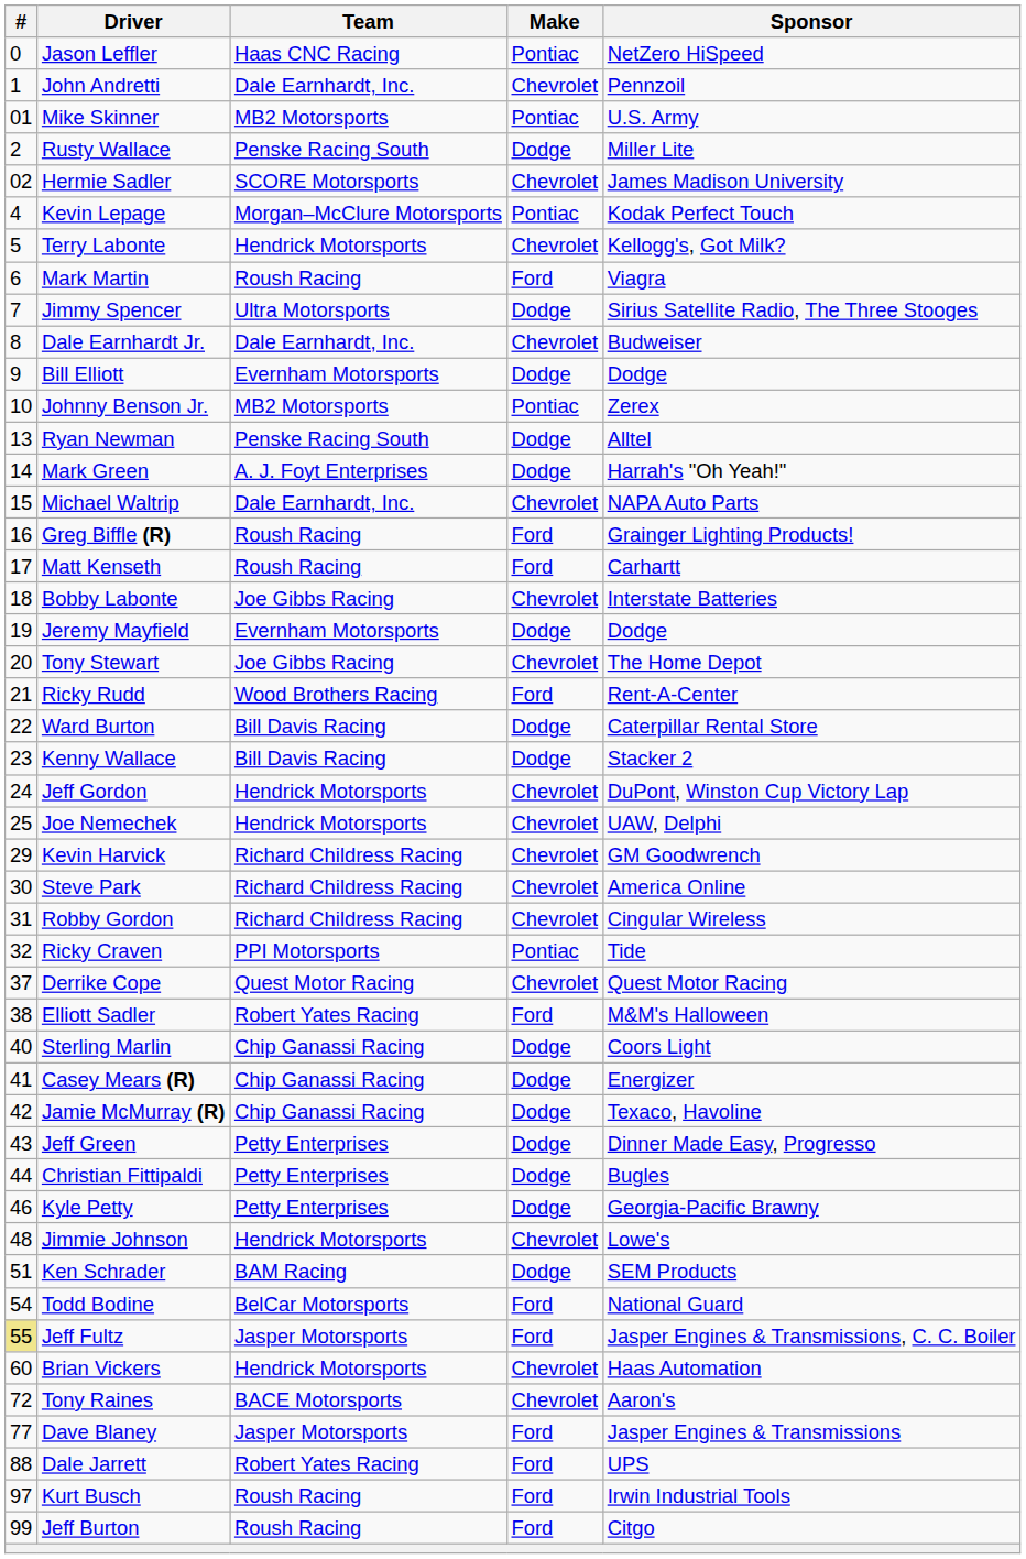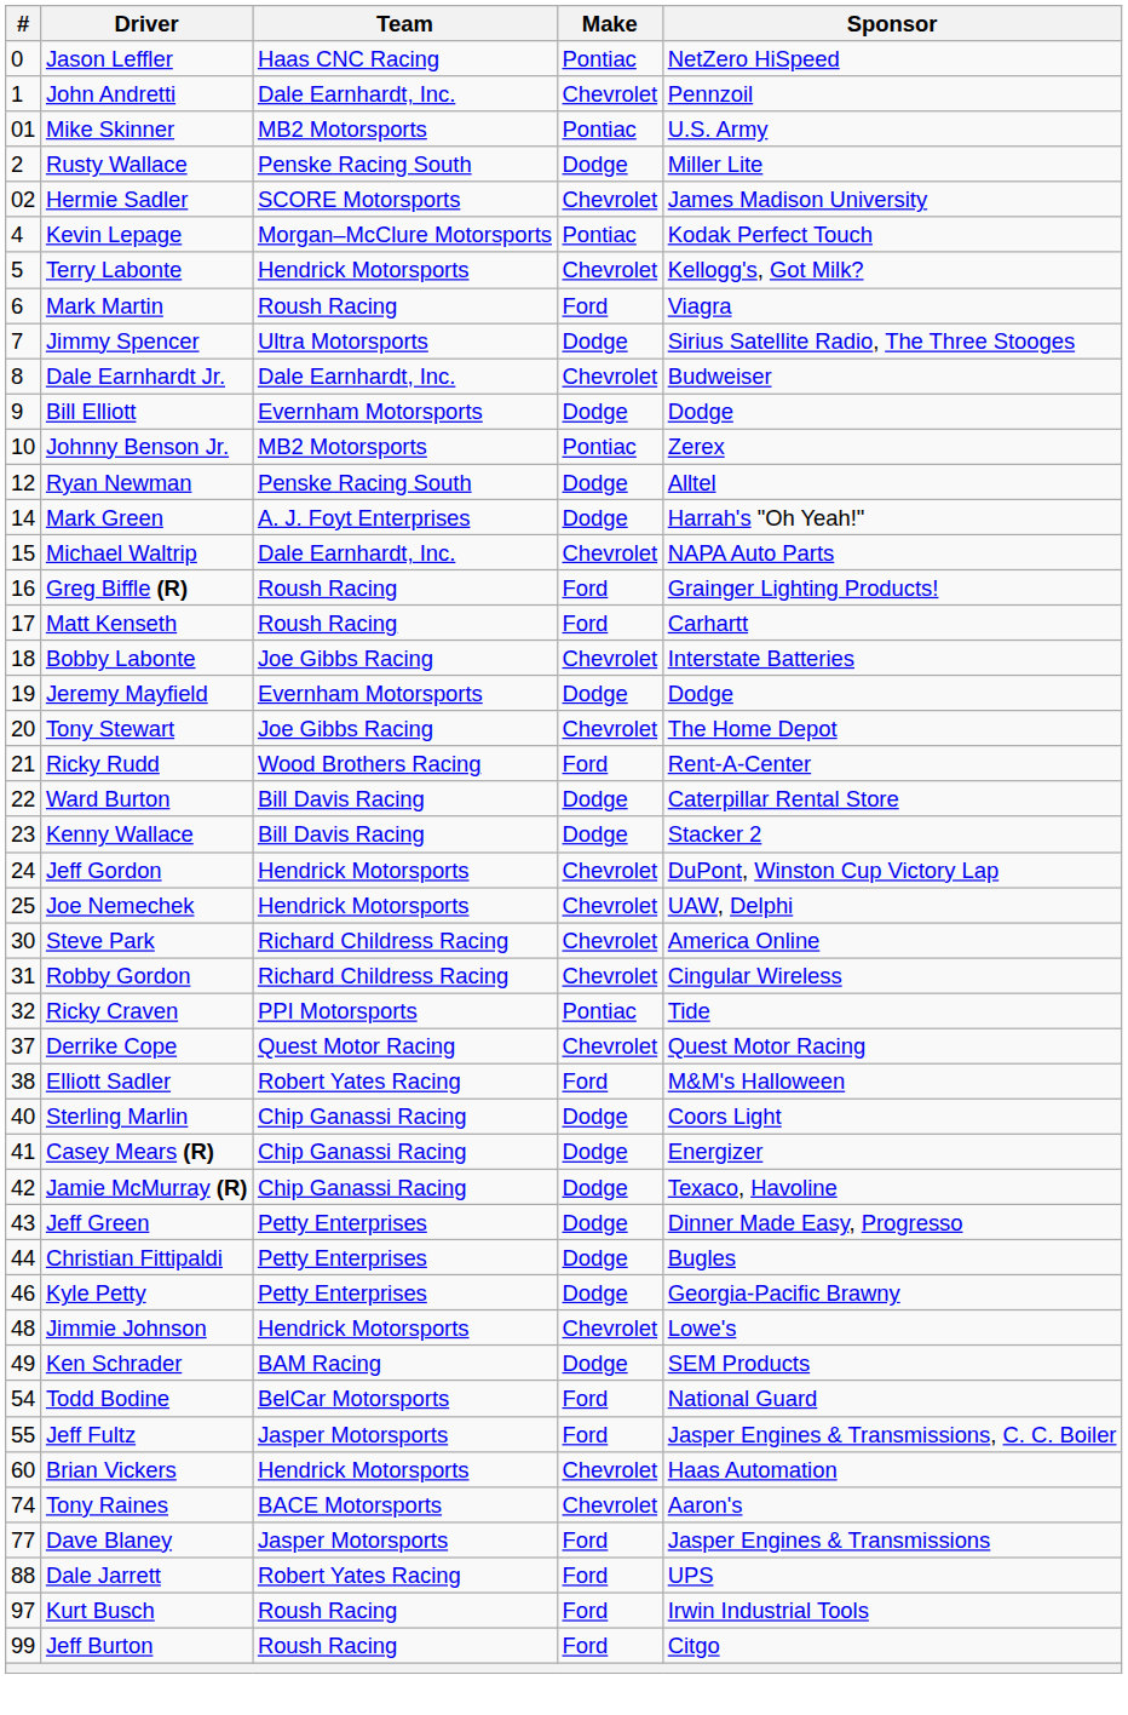 <table class="wikitable" style="font-size:95%">
 <tr>
 <th>#</th>
 <th>Driver</th>
 <th>Team</th>
 <th>Make</th>
 <th>Sponsor</th>
 </tr>
 <tr>
 <td>0</td>
 <td><a href='#'>Jason Leffler</a></td>
 <td><a href='#'>Haas CNC Racing</a></td>
 <td><a href='#'>Pontiac</a></td>
 <td><a href='#'>NetZero HiSpeed</a></td>
 </tr>
 <tr>
 <td>1</td>
 <td><a href='#'>John Andretti</a></td>
 <td><a href='#'>Dale Earnhardt, Inc.</a></td>
 <td><a href='#'>Chevrolet</a></td>
 <td><a href='#'>Pennzoil</a></td>
 </tr>
 <tr>
 <td>01</td>
 <td><a href='#'>Mike Skinner</a></td>
 <td><a href='#'>MB2 Motorsports</a></td>
 <td><a href='#'>Pontiac</a></td>
 <td><a href='#'>U.S. Army</a></td>
 </tr>
 <tr>
 <td>2</td>
 <td><a href='#'>Rusty Wallace</a></td>
 <td><a href='#'>Penske Racing South</a></td>
 <td><a href='#'>Dodge</a></td>
 <td><a href='#'>Miller Lite</a></td>
 </tr>
 <tr>
 <td>02</td>
 <td><a href='#'>Hermie Sadler</a></td>
 <td><a href='#'>SCORE Motorsports</a></td>
 <td><a href='#'>Chevrolet</a></td>
 <td><a href='#'>James Madison University</a></td>
 </tr>
 <tr>
 <td>4</td>
 <td><a href='#'>Kevin Lepage</a></td>
 <td><a href='#'>Morgan–McClure Motorsports</a></td>
 <td><a href='#'>Pontiac</a></td>
 <td><a href='#'>Kodak Perfect Touch</a></td>
 </tr>
 <tr>
 <td>5</td>
 <td><a href='#'>Terry Labonte</a></td>
 <td><a href='#'>Hendrick Motorsports</a></td>
 <td><a href='#'>Chevrolet</a></td>
 <td><a href='#'>Kellogg's</a>, <a href='#'>Got Milk?</a></td>
 </tr>
 <tr>
 <td>6</td>
 <td><a href='#'>Mark Martin</a></td>
 <td><a href='#'>Roush Racing</a></td>
 <td><a href='#'>Ford</a></td>
 <td><a href='#'>Viagra</a></td>
 </tr>
 <tr>
 <td>7</td>
 <td><a href='#'>Jimmy Spencer</a></td>
 <td><a href='#'>Ultra Motorsports</a></td>
 <td><a href='#'>Dodge</a></td>
 <td><a href='#'>Sirius Satellite Radio</a>, <a href='#'>The Three Stooges</a></td>
 </tr>
 <tr>
 <td>8</td>
 <td><a href='#'>Dale Earnhardt Jr.</a></td>
 <td><a href='#'>Dale Earnhardt, Inc.</a></td>
 <td><a href='#'>Chevrolet</a></td>
 <td><a href='#'>Budweiser</a></td>
 </tr>
 <tr>
 <td>9</td>
 <td><a href='#'>Bill Elliott</a></td>
 <td><a href='#'>Evernham Motorsports</a></td>
 <td><a href='#'>Dodge</a></td>
 <td><a href='#'>Dodge</a></td>
 </tr>
 <tr>
 <td>10</td>
 <td><a href='#'>Johnny Benson Jr.</a></td>
 <td><a href='#'>MB2 Motorsports</a></td>
 <td><a href='#'>Pontiac</a></td>
 <td><a href='#'>Zerex</a></td>
 </tr>
 <tr>
-<td>13</td>
+<td>12</td>
 <td><a href='#'>Ryan Newman</a></td>
 <td><a href='#'>Penske Racing South</a></td>
 <td><a href='#'>Dodge</a></td>
 <td><a href='#'>Alltel</a></td>
 </tr>
 <tr>
 <td>14</td>
 <td><a href='#'>Mark Green</a></td>
 <td><a href='#'>A. J. Foyt Enterprises</a></td>
 <td><a href='#'>Dodge</a></td>
 <td><a href='#'>Harrah's</a> "Oh Yeah!"</td>
 </tr>
 <tr>
 <td>15</td>
 <td><a href='#'>Michael Waltrip</a></td>
 <td><a href='#'>Dale Earnhardt, Inc.</a></td>
 <td><a href='#'>Chevrolet</a></td>
 <td><a href='#'>NAPA Auto Parts</a></td>
 </tr>
 <tr>
 <td>16</td>
 <td><a href='#'>Greg Biffle</a> <strong>(R)</strong></td>
 <td><a href='#'>Roush Racing</a></td>
 <td><a href='#'>Ford</a></td>
 <td><a href='#'>Grainger Lighting Products!</a></td>
 </tr>
 <tr>
 <td>17</td>
 <td><a href='#'>Matt Kenseth</a></td>
 <td><a href='#'>Roush Racing</a></td>
 <td><a href='#'>Ford</a></td>
 <td><a href='#'>Carhartt</a></td>
 </tr>
 <tr>
 <td>18</td>
 <td><a href='#'>Bobby Labonte</a></td>
 <td><a href='#'>Joe Gibbs Racing</a></td>
 <td><a href='#'>Chevrolet</a></td>
 <td><a href='#'>Interstate Batteries</a></td>
 </tr>
 <tr>
 <td>19</td>
 <td><a href='#'>Jeremy Mayfield</a></td>
 <td><a href='#'>Evernham Motorsports</a></td>
 <td><a href='#'>Dodge</a></td>
 <td><a href='#'>Dodge</a></td>
 </tr>
 <tr>
 <td>20</td>
 <td><a href='#'>Tony Stewart</a></td>
 <td><a href='#'>Joe Gibbs Racing</a></td>
 <td><a href='#'>Chevrolet</a></td>
 <td><a href='#'>The Home Depot</a></td>
 </tr>
 <tr>
 <td>21</td>
 <td><a href='#'>Ricky Rudd</a></td>
 <td><a href='#'>Wood Brothers Racing</a></td>
 <td><a href='#'>Ford</a></td>
 <td><a href='#'>Rent-A-Center</a></td>
 </tr>
 <tr>
 <td>22</td>
 <td><a href='#'>Ward Burton</a></td>
 <td><a href='#'>Bill Davis Racing</a></td>
 <td><a href='#'>Dodge</a></td>
 <td><a href='#'>Caterpillar Rental Store</a></td>
 </tr>
 <tr>
 <td>23</td>
 <td><a href='#'>Kenny Wallace</a></td>
 <td><a href='#'>Bill Davis Racing</a></td>
 <td><a href='#'>Dodge</a></td>
 <td><a href='#'>Stacker 2</a></td>
 </tr>
 <tr>
 <td>24</td>
 <td><a href='#'>Jeff Gordon</a></td>
 <td><a href='#'>Hendrick Motorsports</a></td>
 <td><a href='#'>Chevrolet</a></td>
 <td><a href='#'>DuPont</a>, <a href='#'>Winston Cup Victory Lap</a></td>
 </tr>
 <tr>
 <td>25</td>
 <td><a href='#'>Joe Nemechek</a></td>
 <td><a href='#'>Hendrick Motorsports</a></td>
 <td><a href='#'>Chevrolet</a></td>
 <td><a href='#'>UAW</a>, <a href='#'>Delphi</a></td>
 </tr>
 <tr>
-<td>29</td>
-<td><a href='#'>Kevin Harvick</a></td>
-<td><a href='#'>Richard Childress Racing</a></td>
-<td><a href='#'>Chevrolet</a></td>
-<td><a href='#'>GM Goodwrench</a></td>
-</tr>
-<tr>
 <td>30</td>
 <td><a href='#'>Steve Park</a></td>
 <td><a href='#'>Richard Childress Racing</a></td>
 <td><a href='#'>Chevrolet</a></td>
 <td><a href='#'>America Online</a></td>
 </tr>
 <tr>
 <td>31</td>
 <td><a href='#'>Robby Gordon</a></td>
 <td><a href='#'>Richard Childress Racing</a></td>
 <td><a href='#'>Chevrolet</a></td>
 <td><a href='#'>Cingular Wireless</a></td>
 </tr>
 <tr>
 <td>32</td>
 <td><a href='#'>Ricky Craven</a></td>
 <td><a href='#'>PPI Motorsports</a></td>
 <td><a href='#'>Pontiac</a></td>
 <td><a href='#'>Tide</a></td>
 </tr>
 <tr>
 <td>37</td>
 <td><a href='#'>Derrike Cope</a></td>
 <td><a href='#'>Quest Motor Racing</a></td>
 <td><a href='#'>Chevrolet</a></td>
 <td><a href='#'>Quest Motor Racing</a></td>
 </tr>
 <tr>
 <td>38</td>
 <td><a href='#'>Elliott Sadler</a></td>
 <td><a href='#'>Robert Yates Racing</a></td>
 <td><a href='#'>Ford</a></td>
 <td><a href='#'>M&M's Halloween</a></td>
 </tr>
 <tr>
 <td>40</td>
 <td><a href='#'>Sterling Marlin</a></td>
 <td><a href='#'>Chip Ganassi Racing</a></td>
 <td><a href='#'>Dodge</a></td>
 <td><a href='#'>Coors Light</a></td>
 </tr>
 <tr>
 <td>41</td>
 <td><a href='#'>Casey Mears</a> <strong>(R)</strong></td>
 <td><a href='#'>Chip Ganassi Racing</a></td>
 <td><a href='#'>Dodge</a></td>
 <td><a href='#'>Energizer</a></td>
 </tr>
 <tr>
 <td>42</td>
 <td><a href='#'>Jamie McMurray</a> <strong>(R)</strong></td>
 <td><a href='#'>Chip Ganassi Racing</a></td>
 <td><a href='#'>Dodge</a></td>
 <td><a href='#'>Texaco</a>, <a href='#'>Havoline</a></td>
 </tr>
 <tr>
 <td>43</td>
 <td><a href='#'>Jeff Green</a></td>
 <td><a href='#'>Petty Enterprises</a></td>
 <td><a href='#'>Dodge</a></td>
 <td><a href='#'>Dinner Made Easy</a>, <a href='#'>Progresso</a></td>
 </tr>
 <tr>
 <td>44</td>
 <td><a href='#'>Christian Fittipaldi</a></td>
 <td><a href='#'>Petty Enterprises</a></td>
 <td><a href='#'>Dodge</a></td>
 <td><a href='#'>Bugles</a></td>
 </tr>
 <tr>
 <td>46</td>
 <td><a href='#'>Kyle Petty</a></td>
 <td><a href='#'>Petty Enterprises</a></td>
 <td><a href='#'>Dodge</a></td>
 <td><a href='#'>Georgia-Pacific Brawny</a></td>
 </tr>
 <tr>
 <td>48</td>
 <td><a href='#'>Jimmie Johnson</a></td>
 <td><a href='#'>Hendrick Motorsports</a></td>
 <td><a href='#'>Chevrolet</a></td>
 <td><a href='#'>Lowe's</a></td>
 </tr>
 <tr>
-<td>51</td>
+<td>49</td>
 <td><a href='#'>Ken Schrader</a></td>
 <td><a href='#'>BAM Racing</a></td>
 <td><a href='#'>Dodge</a></td>
 <td><a href='#'>SEM Products</a></td>
 </tr>
 <tr>
 <td>54</td>
 <td><a href='#'>Todd Bodine</a></td>
 <td><a href='#'>BelCar Motorsports</a></td>
 <td><a href='#'>Ford</a></td>
 <td><a href='#'>National Guard</a></td>
 </tr>
 <tr>
-<td style="background: khaki;">55</td>
+<td>55</td>
 <td><a href='#'>Jeff Fultz</a></td>
 <td><a href='#'>Jasper Motorsports</a></td>
 <td><a href='#'>Ford</a></td>
 <td><a href='#'>Jasper Engines & Transmissions</a>, <a href='#'>C. C. Boiler</a></td>
 </tr>
 <tr>
 <td>60</td>
 <td><a href='#'>Brian Vickers</a></td>
 <td><a href='#'>Hendrick Motorsports</a></td>
 <td><a href='#'>Chevrolet</a></td>
 <td><a href='#'>Haas Automation</a></td>
 </tr>
 <tr>
-<td>72</td>
+<td>74</td>
 <td><a href='#'>Tony Raines</a></td>
 <td><a href='#'>BACE Motorsports</a></td>
 <td><a href='#'>Chevrolet</a></td>
 <td><a href='#'>Aaron's</a></td>
 </tr>
 <tr>
 <td>77</td>
 <td><a href='#'>Dave Blaney</a></td>
 <td><a href='#'>Jasper Motorsports</a></td>
 <td><a href='#'>Ford</a></td>
 <td><a href='#'>Jasper Engines & Transmissions</a></td>
 </tr>
 <tr>
 <td>88</td>
 <td><a href='#'>Dale Jarrett</a></td>
 <td><a href='#'>Robert Yates Racing</a></td>
 <td><a href='#'>Ford</a></td>
 <td><a href='#'>UPS</a></td>
 </tr>
 <tr>
 <td>97</td>
 <td><a href='#'>Kurt Busch</a></td>
 <td><a href='#'>Roush Racing</a></td>
 <td><a href='#'>Ford</a></td>
 <td><a href='#'>Irwin Industrial Tools</a></td>
 </tr>
 <tr>
 <td>99</td>
 <td><a href='#'>Jeff Burton</a></td>
 <td><a href='#'>Roush Racing</a></td>
 <td><a href='#'>Ford</a></td>
 <td><a href='#'>Citgo</a></td>
 </tr>
 <tr>
 <th colspan="5"></th>
 </tr>
 </table>
